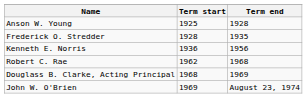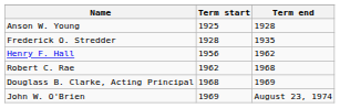 <table class="wikitable">
 <tr>
 </tr>
 <tr>
 <th>Name</th>
 <th>Term start</th>
 <th>Term end</th>
 </tr>
 <tr>
 <td>Anson W. Young</td>
 <td>1925</td>
 <td>1928</td>
 </tr>
 <tr>
 <td>Frederick O. Stredder</td>
 <td>1928</td>
 <td>1935</td>
 </tr>
 <tr>
-<td>Kenneth E. Norris</td>
-<td>1936</td>
+<td><a href='#'>Henry F. Hall</a></td>
 <td>1956</td>
+<td>1962</td>
 </tr>
 <tr>
 <td>Robert C. Rae</td>
 <td>1962</td>
 <td>1968</td>
 </tr>
 <tr>
 <td>Douglass B. Clarke, Acting Principal</td>
 <td>1968</td>
 <td>1969</td>
 </tr>
 <tr>
 <td>John W. O'Brien</td>
 <td>1969</td>
 <td>August 23, 1974</td>
 </tr>
 </table>
